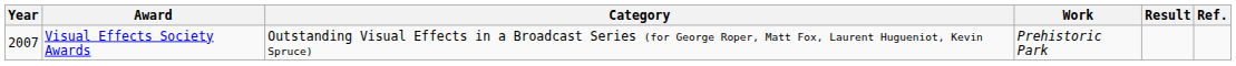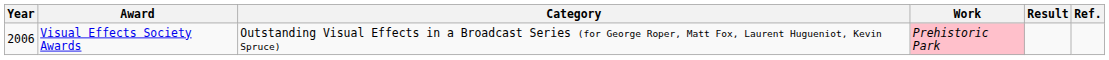 <table class="wikitable sortable">
 <tr>
 <th>Year</th>
 <th>Award</th>
 <th>Category</th>
 <th>Work</th>
 <th>Result</th>
 <th class="unsortable">Ref.</th>
 </tr>
 <tr>
-<td>2007</td>
+<td>2006</td>
 <td><a href='#'>Visual Effects Society Awards</a></td>
 <td>Outstanding Visual Effects in a Broadcast Series <small>(for George Roper, Matt Fox, Laurent Hugueniot, Kevin Spruce)</small></td>
-<td><em>Prehistoric Park</em></td>
+<td style="background: pink;"><em>Prehistoric Park</em></td>
 <td></td>
 <td></td>
 </tr>
 </table>
